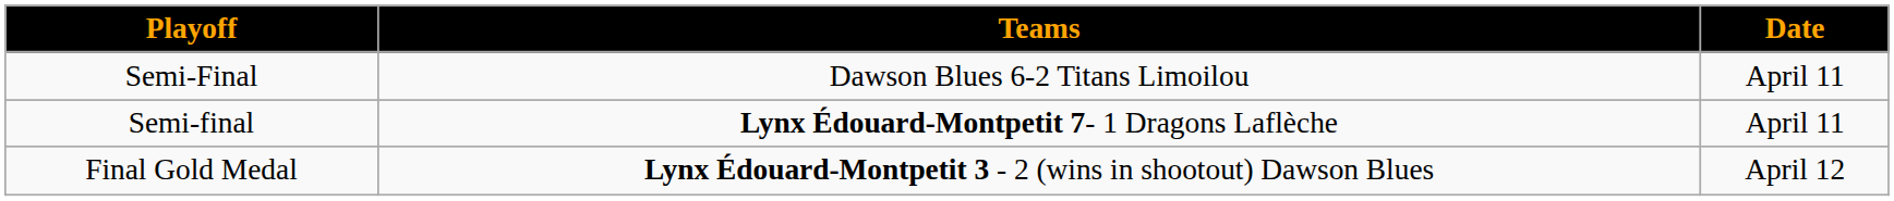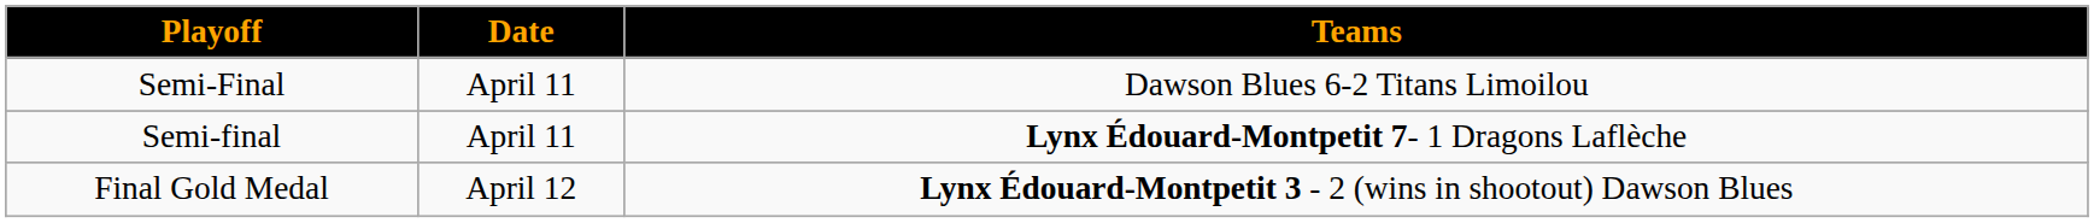 <table class="wikitable" width="80%">
 <tr align="center"  style="background:black;color:orange;">
 <td><strong>Playoff</strong></td>
+<td><strong>Date</strong></td>
 <td><strong>Teams</strong></td>
-<td><strong>Date</strong></td>
 </tr>
 <tr align="center" bgcolor="">
 <td>Semi-Final</td>
+<td>April 11</td>
 <td>Dawson Blues 6-2 Titans  Limoilou</td>
-<td>April 11</td>
 </tr>
 <tr align="center" bgcolor="">
 <td>Semi-final</td>
+<td>April 11</td>
 <td><strong>Lynx  Édouard-Montpetit 7</strong>- 1 Dragons  Laflèche</td>
-<td>April 11</td>
 </tr>
 <tr align="center" bgcolor="">
 <td>Final Gold Medal </td>
+<td>April 12</td>
 <td><strong> Lynx Édouard-Montpetit 3</strong> - 2 (wins in shootout)  Dawson Blues</td>
-<td>April 12</td>
 </tr>
 </table>
